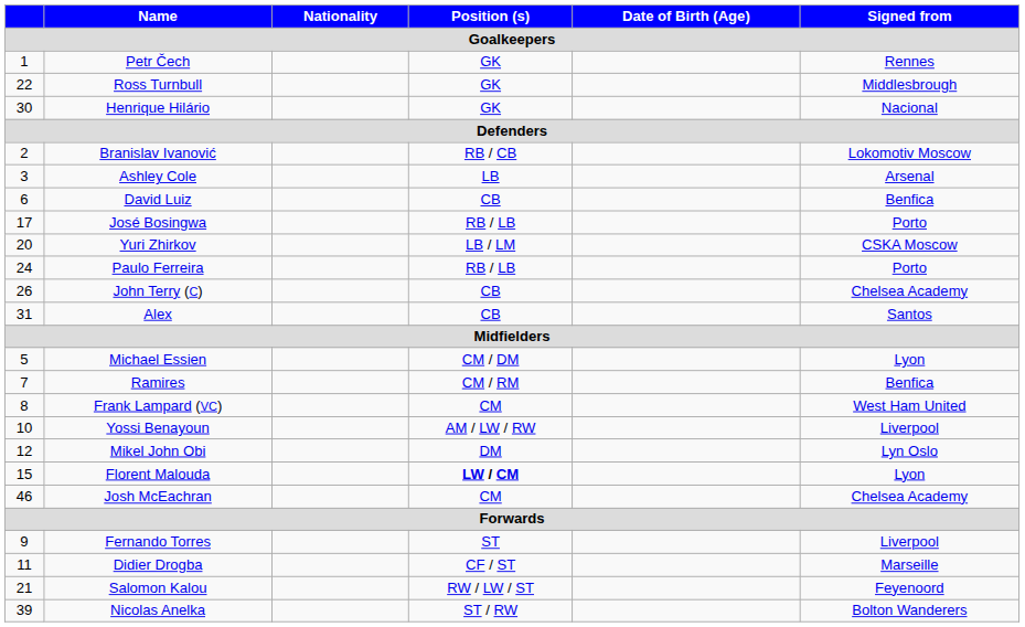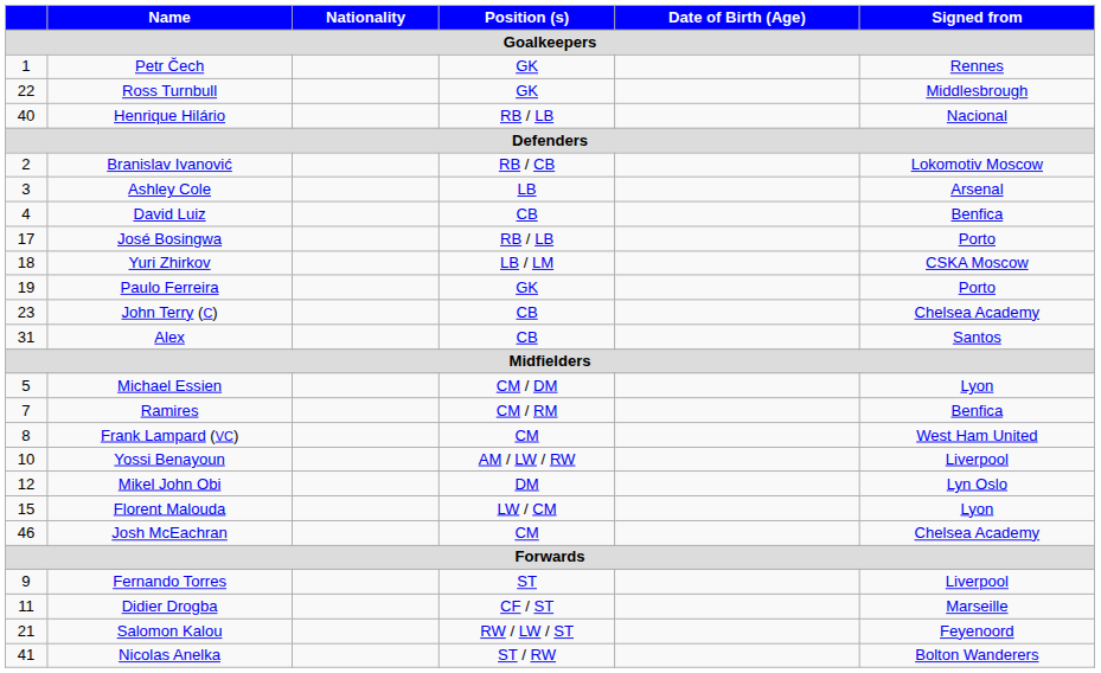 <table class="wikitable" style="text-align: center; font-size:90%" width=80%>
 <tr>
 <th style="background:#00f; color:white; text-align:center;"></th>
 <th style="background:#00f; color:white; text-align:center;">Name</th>
 <th style="background:#00f; color:white; text-align:center;">Nationality</th>
 <th style="background:#00f; color:white; text-align:center;">Position (s)</th>
 <th style="background:#00f; color:white; text-align:center;">Date of Birth (Age)</th>
 <th style="background:#00f; color:white; text-align:center;">Signed from</th>
 </tr>
 <tr>
 <th colspan="6" style="background:#dcdcdc; text-align:center;">Goalkeepers</th>
 </tr>
 <tr>
 <td>1</td>
 <td><a href='#'>Petr Čech</a></td>
 <td></td>
 <td><a href='#'>GK</a></td>
 <td></td>
 <td> <a href='#'>Rennes</a></td>
 </tr>
 <tr>
 <td>22</td>
 <td><a href='#'>Ross Turnbull</a></td>
 <td></td>
 <td><a href='#'>GK</a></td>
 <td></td>
 <td> <a href='#'>Middlesbrough</a></td>
 </tr>
 <tr>
-<td>30</td>
+<td>40</td>
 <td><a href='#'>Henrique Hilário</a></td>
 <td></td>
-<td><a href='#'>GK</a></td>
+<td><a href='#'>RB</a> / <a href='#'>LB</a></td>
 <td></td>
 <td> <a href='#'>Nacional</a></td>
 </tr>
 <tr>
 <th colspan=6 style="background: #DCDCDC" align=right>Defenders</th>
 </tr>
 <tr>
 <td>2</td>
 <td><a href='#'>Branislav Ivanović</a></td>
 <td></td>
 <td><a href='#'>RB</a> / <a href='#'>CB</a></td>
 <td></td>
 <td> <a href='#'>Lokomotiv Moscow</a></td>
 </tr>
 <tr>
 <td>3</td>
 <td><a href='#'>Ashley Cole</a></td>
 <td></td>
 <td><a href='#'>LB</a></td>
 <td></td>
 <td> <a href='#'>Arsenal</a></td>
 </tr>
 <tr>
-<td>6</td>
+<td>4</td>
 <td><a href='#'>David Luiz</a></td>
 <td></td>
 <td><a href='#'>CB</a></td>
 <td></td>
 <td> <a href='#'>Benfica</a></td>
 </tr>
 <tr>
 <td>17</td>
 <td><a href='#'>José Bosingwa</a></td>
 <td></td>
 <td><a href='#'>RB</a> / <a href='#'>LB</a></td>
 <td></td>
 <td> <a href='#'>Porto</a></td>
 </tr>
 <tr>
-<td>20</td>
+<td>18</td>
 <td><a href='#'>Yuri Zhirkov</a></td>
 <td></td>
 <td><a href='#'>LB</a> / <a href='#'>LM</a></td>
 <td></td>
 <td> <a href='#'>CSKA Moscow</a></td>
 </tr>
 <tr>
-<td>24</td>
+<td>19</td>
 <td><a href='#'>Paulo Ferreira</a></td>
 <td></td>
-<td><a href='#'>RB</a> / <a href='#'>LB</a></td>
+<td><a href='#'>GK</a></td>
 <td></td>
 <td> <a href='#'>Porto</a></td>
 </tr>
 <tr>
-<td>26</td>
+<td>23</td>
 <td><a href='#'>John Terry</a> (<a href='#'><small>C</small></a>)</td>
 <td></td>
 <td><a href='#'>CB</a></td>
 <td></td>
 <td> <a href='#'>Chelsea Academy</a></td>
 </tr>
 <tr>
 <td>31</td>
 <td><a href='#'>Alex</a></td>
 <td></td>
 <td><a href='#'>CB</a></td>
 <td></td>
 <td> <a href='#'>Santos</a></td>
 </tr>
 <tr>
 <th colspan=6 style="background: #DCDCDC" align=right>Midfielders</th>
 </tr>
 <tr>
 <td>5</td>
 <td><a href='#'>Michael Essien</a></td>
 <td></td>
 <td><a href='#'>CM</a> / <a href='#'>DM</a></td>
 <td></td>
 <td> <a href='#'>Lyon</a></td>
 </tr>
 <tr>
 <td>7</td>
 <td><a href='#'>Ramires</a></td>
 <td></td>
 <td><a href='#'>CM</a> / <a href='#'>RM</a></td>
 <td></td>
 <td> <a href='#'>Benfica</a></td>
 </tr>
 <tr>
 <td>8</td>
 <td><a href='#'>Frank Lampard</a> (<a href='#'><small>VC</small></a>)</td>
 <td></td>
 <td><a href='#'>CM</a></td>
 <td></td>
 <td> <a href='#'>West Ham United</a></td>
 </tr>
 <tr>
 <td>10</td>
 <td><a href='#'>Yossi Benayoun</a></td>
 <td></td>
 <td><a href='#'>AM</a> / <a href='#'>LW</a> / <a href='#'>RW</a></td>
 <td></td>
 <td> <a href='#'>Liverpool</a></td>
 </tr>
 <tr>
 <td>12</td>
 <td><a href='#'>Mikel John Obi</a></td>
 <td></td>
 <td><a href='#'>DM</a></td>
 <td></td>
 <td> <a href='#'>Lyn Oslo</a></td>
 </tr>
 <tr>
 <td>15</td>
 <td><a href='#'>Florent Malouda</a></td>
 <td></td>
-<td><strong><a href='#'>LW</a> / <a href='#'>CM</a></strong></td>
+<td><a href='#'>LW</a> / <a href='#'>CM</a></td>
 <td></td>
 <td> <a href='#'>Lyon</a></td>
 </tr>
 <tr>
 <td>46</td>
 <td><a href='#'>Josh McEachran</a></td>
 <td></td>
 <td><a href='#'>CM</a></td>
 <td></td>
 <td> <a href='#'>Chelsea Academy</a></td>
 </tr>
 <tr>
 <th colspan=11 style="background: #DCDCDC" align=right>Forwards</th>
 </tr>
 <tr>
 <td>9</td>
 <td><a href='#'>Fernando Torres</a></td>
 <td></td>
 <td><a href='#'>ST</a></td>
 <td></td>
 <td> <a href='#'>Liverpool</a></td>
 </tr>
 <tr>
 <td>11</td>
 <td><a href='#'>Didier Drogba</a></td>
 <td></td>
 <td><a href='#'>CF</a> / <a href='#'>ST</a></td>
 <td></td>
 <td> <a href='#'>Marseille</a></td>
 </tr>
 <tr>
 <td>21</td>
 <td><a href='#'>Salomon Kalou</a></td>
 <td></td>
 <td><a href='#'>RW</a> / <a href='#'>LW</a> / <a href='#'>ST</a></td>
 <td></td>
 <td> <a href='#'>Feyenoord</a></td>
 </tr>
 <tr>
-<td>39</td>
+<td>41</td>
 <td><a href='#'>Nicolas Anelka</a></td>
 <td></td>
 <td><a href='#'>ST</a> / <a href='#'>RW</a></td>
 <td></td>
 <td> <a href='#'>Bolton Wanderers</a></td>
 </tr>
 </table>
